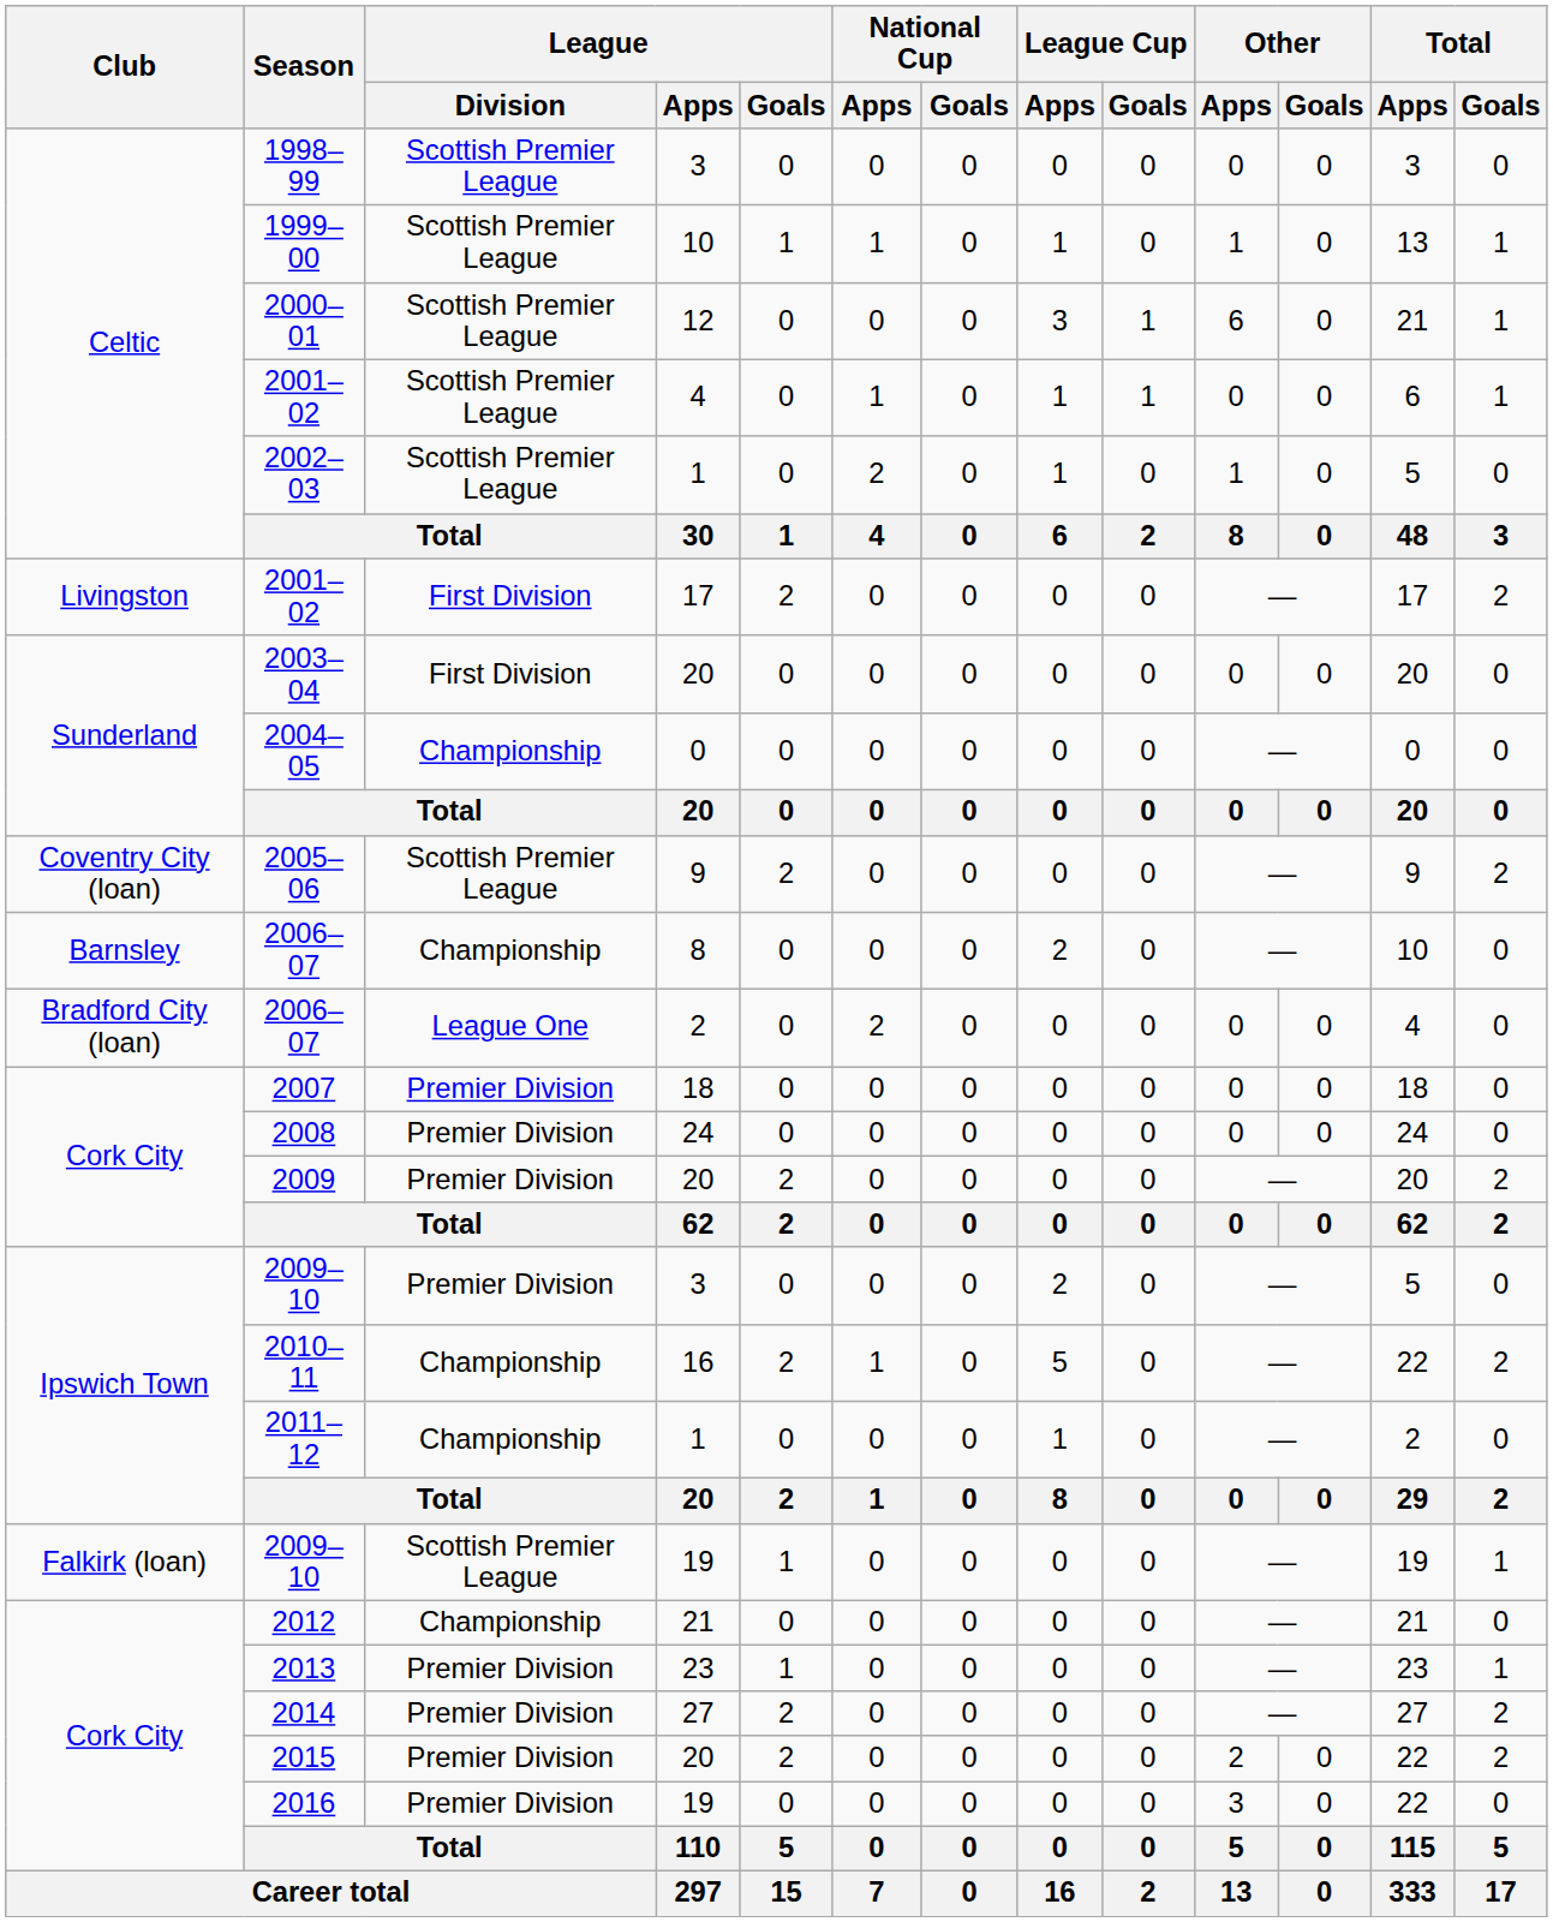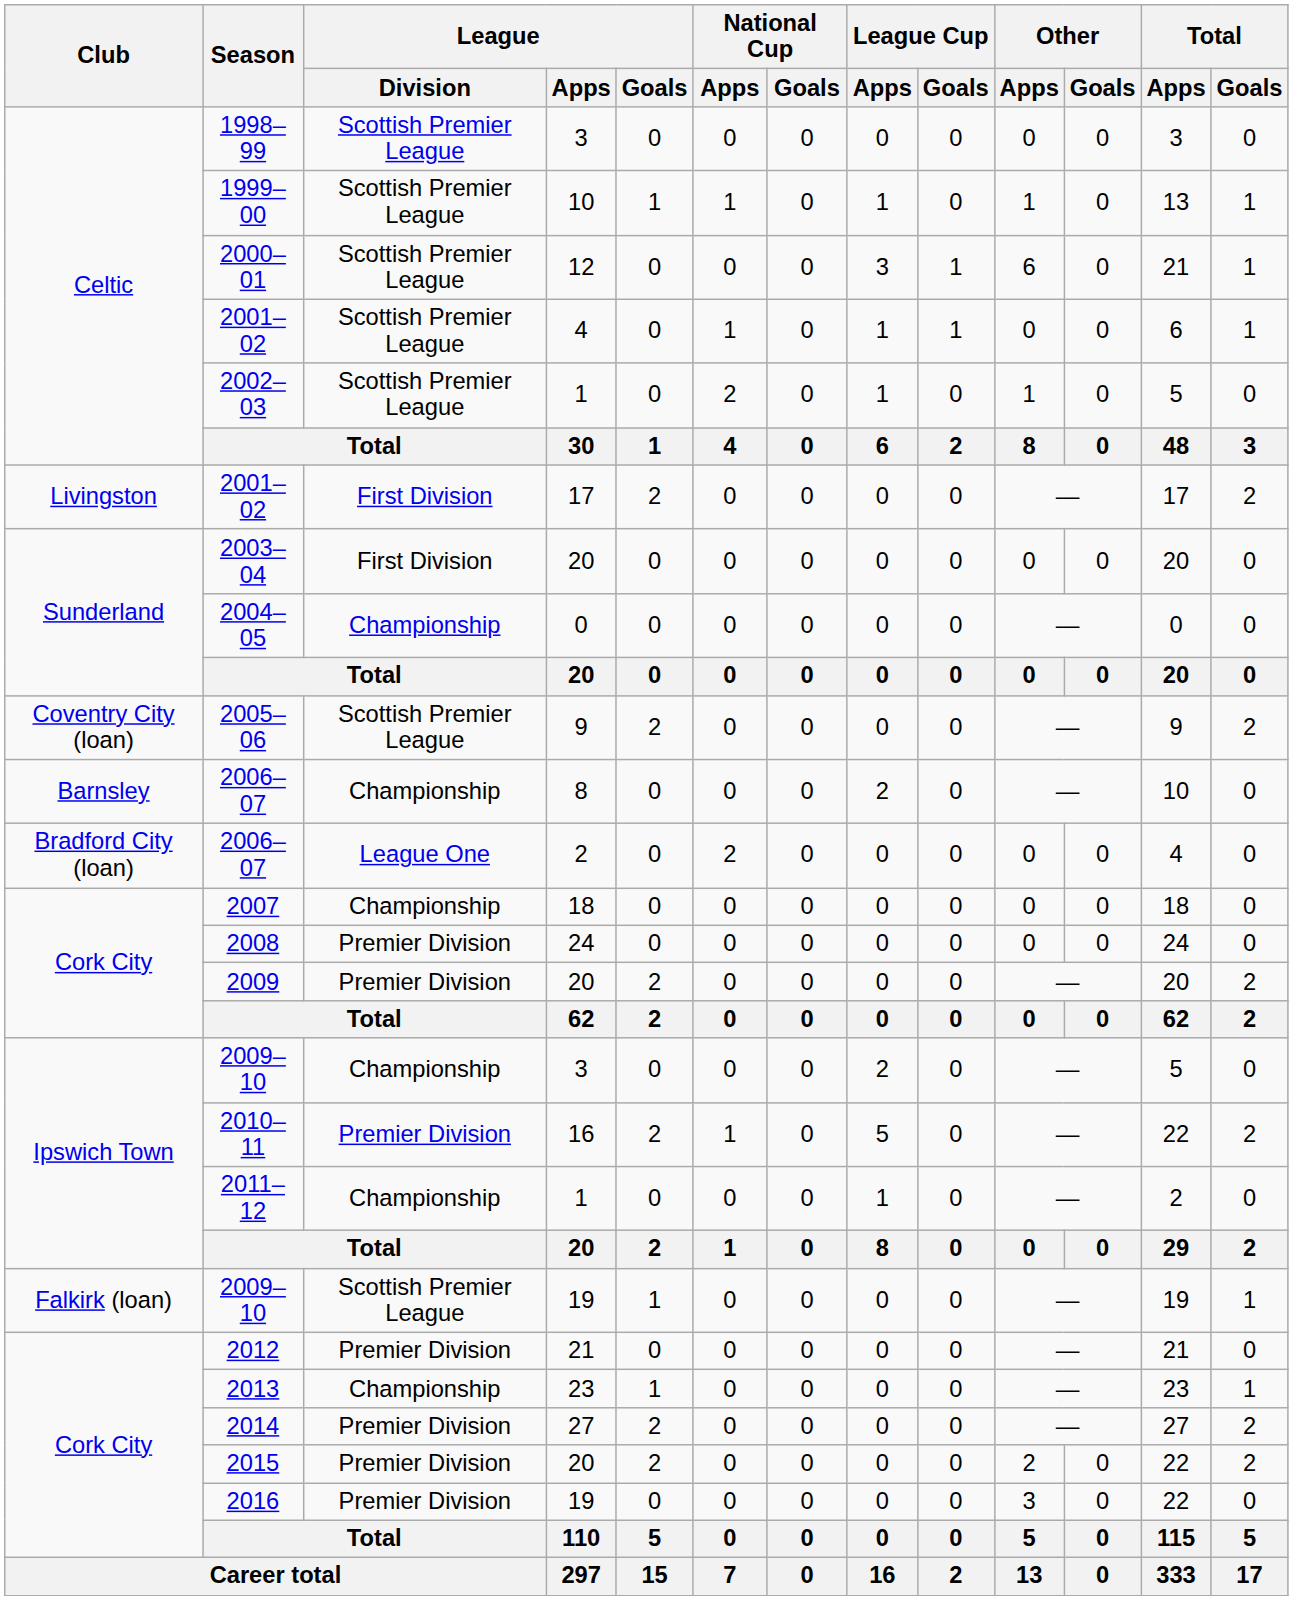 <table class=wikitable style="text-align:center;">
 <tr>
 <th rowspan=2>Club</th>
 <th rowspan=2>Season</th>
 <th colspan=3>League</th>
 <th colspan=2>National Cup</th>
 <th colspan=2>League Cup</th>
 <th colspan=2>Other</th>
 <th colspan=2>Total</th>
 </tr>
 <tr>
 <th>Division</th>
 <th>Apps</th>
 <th>Goals</th>
 <th>Apps</th>
 <th>Goals</th>
 <th>Apps</th>
 <th>Goals</th>
 <th>Apps</th>
 <th>Goals</th>
 <th>Apps</th>
 <th>Goals</th>
 </tr>
 <tr>
 <td rowspan="6"><a href='#'>Celtic</a></td>
 <td><a href='#'>1998–99</a></td>
 <td><a href='#'>Scottish Premier League</a></td>
 <td>3</td>
 <td>0</td>
 <td>0</td>
 <td>0</td>
 <td>0</td>
 <td>0</td>
 <td>0</td>
 <td>0</td>
 <td>3</td>
 <td>0</td>
 </tr>
 <tr>
 <td><a href='#'>1999–00</a></td>
 <td>Scottish Premier League</td>
 <td>10</td>
 <td>1</td>
 <td>1</td>
 <td>0</td>
 <td>1</td>
 <td>0</td>
 <td>1</td>
 <td>0</td>
 <td>13</td>
 <td>1</td>
 </tr>
 <tr>
 <td><a href='#'>2000–01</a></td>
 <td>Scottish Premier League</td>
 <td>12</td>
 <td>0</td>
 <td>0</td>
 <td>0</td>
 <td>3</td>
 <td>1</td>
 <td>6</td>
 <td>0</td>
 <td>21</td>
 <td>1</td>
 </tr>
 <tr>
 <td><a href='#'>2001–02</a></td>
 <td>Scottish Premier League</td>
 <td>4</td>
 <td>0</td>
 <td>1</td>
 <td>0</td>
 <td>1</td>
 <td>1</td>
 <td>0</td>
 <td>0</td>
 <td>6</td>
 <td>1</td>
 </tr>
 <tr>
 <td><a href='#'>2002–03</a></td>
 <td>Scottish Premier League</td>
 <td>1</td>
 <td>0</td>
 <td>2</td>
 <td>0</td>
 <td>1</td>
 <td>0</td>
 <td>1</td>
 <td>0</td>
 <td>5</td>
 <td>0</td>
 </tr>
 <tr>
 <th colspan=2>Total</th>
 <th>30</th>
 <th>1</th>
 <th>4</th>
 <th>0</th>
 <th>6</th>
 <th>2</th>
 <th>8</th>
 <th>0</th>
 <th>48</th>
 <th>3</th>
 </tr>
 <tr>
 <td><a href='#'>Livingston</a></td>
 <td><a href='#'>2001–02</a></td>
 <td><a href='#'>First Division</a></td>
 <td>17</td>
 <td>2</td>
 <td>0</td>
 <td>0</td>
 <td>0</td>
 <td>0</td>
 <td colspan="2">—</td>
 <td>17</td>
 <td>2</td>
 </tr>
 <tr>
 <td rowspan="3"><a href='#'>Sunderland</a></td>
 <td><a href='#'>2003–04</a></td>
 <td>First Division</td>
 <td>20</td>
 <td>0</td>
 <td>0</td>
 <td>0</td>
 <td>0</td>
 <td>0</td>
 <td>0</td>
 <td>0</td>
 <td>20</td>
 <td>0</td>
 </tr>
 <tr>
 <td><a href='#'>2004–05</a></td>
 <td><a href='#'>Championship</a></td>
 <td>0</td>
 <td>0</td>
 <td>0</td>
 <td>0</td>
 <td>0</td>
 <td>0</td>
 <td colspan="2">—</td>
 <td>0</td>
 <td>0</td>
 </tr>
 <tr>
 <th colspan=2>Total</th>
 <th>20</th>
 <th>0</th>
 <th>0</th>
 <th>0</th>
 <th>0</th>
 <th>0</th>
 <th>0</th>
 <th>0</th>
 <th>20</th>
 <th>0</th>
 </tr>
 <tr>
 <td><a href='#'>Coventry City</a> (loan)</td>
 <td><a href='#'>2005–06</a></td>
 <td>Scottish Premier League</td>
 <td>9</td>
 <td>2</td>
 <td>0</td>
 <td>0</td>
 <td>0</td>
 <td>0</td>
 <td colspan="2">—</td>
 <td>9</td>
 <td>2</td>
 </tr>
 <tr>
 <td><a href='#'>Barnsley</a></td>
 <td><a href='#'>2006–07</a></td>
 <td>Championship</td>
 <td>8</td>
 <td>0</td>
 <td>0</td>
 <td>0</td>
 <td>2</td>
 <td>0</td>
 <td colspan="2">—</td>
 <td>10</td>
 <td>0</td>
 </tr>
 <tr>
 <td><a href='#'>Bradford City</a> (loan)</td>
 <td><a href='#'>2006–07</a></td>
 <td><a href='#'>League One</a></td>
 <td>2</td>
 <td>0</td>
 <td>2</td>
 <td>0</td>
 <td>0</td>
 <td>0</td>
 <td>0</td>
 <td>0</td>
 <td>4</td>
 <td>0</td>
 </tr>
 <tr>
 <td rowspan="4"><a href='#'>Cork City</a></td>
 <td><a href='#'>2007</a></td>
-<td><a href='#'>Premier Division</a></td>
+<td>Championship</td>
 <td>18</td>
 <td>0</td>
 <td>0</td>
 <td>0</td>
 <td>0</td>
 <td>0</td>
 <td>0</td>
 <td>0</td>
 <td>18</td>
 <td>0</td>
 </tr>
 <tr>
 <td><a href='#'>2008</a></td>
 <td>Premier Division</td>
 <td>24</td>
 <td>0</td>
 <td>0</td>
 <td>0</td>
 <td>0</td>
 <td>0</td>
 <td>0</td>
 <td>0</td>
 <td>24</td>
 <td>0</td>
 </tr>
 <tr>
 <td><a href='#'>2009</a></td>
 <td>Premier Division</td>
 <td>20</td>
 <td>2</td>
 <td>0</td>
 <td>0</td>
 <td>0</td>
 <td>0</td>
 <td colspan="2">—</td>
 <td>20</td>
 <td>2</td>
 </tr>
 <tr>
 <th colspan=2>Total</th>
 <th>62</th>
 <th>2</th>
 <th>0</th>
 <th>0</th>
 <th>0</th>
 <th>0</th>
 <th>0</th>
 <th>0</th>
 <th>62</th>
 <th>2</th>
 </tr>
 <tr>
 <td rowspan="4"><a href='#'>Ipswich Town</a></td>
 <td><a href='#'>2009–10</a></td>
-<td>Premier Division</td>
+<td>Championship</td>
 <td>3</td>
 <td>0</td>
 <td>0</td>
 <td>0</td>
 <td>2</td>
 <td>0</td>
 <td colspan="2">—</td>
 <td>5</td>
 <td>0</td>
 </tr>
 <tr>
 <td><a href='#'>2010–11</a></td>
-<td>Championship</td>
+<td><a href='#'>Premier Division</a></td>
 <td>16</td>
 <td>2</td>
 <td>1</td>
 <td>0</td>
 <td>5</td>
 <td>0</td>
 <td colspan="2">—</td>
 <td>22</td>
 <td>2</td>
 </tr>
 <tr>
 <td><a href='#'>2011–12</a></td>
 <td>Championship</td>
 <td>1</td>
 <td>0</td>
 <td>0</td>
 <td>0</td>
 <td>1</td>
 <td>0</td>
 <td colspan="2">—</td>
 <td>2</td>
 <td>0</td>
 </tr>
 <tr>
 <th colspan=2>Total</th>
 <th>20</th>
 <th>2</th>
 <th>1</th>
 <th>0</th>
 <th>8</th>
 <th>0</th>
 <th>0</th>
 <th>0</th>
 <th>29</th>
 <th>2</th>
 </tr>
 <tr>
 <td><a href='#'>Falkirk</a> (loan)</td>
 <td><a href='#'>2009–10</a></td>
 <td>Scottish Premier League</td>
 <td>19</td>
 <td>1</td>
 <td>0</td>
 <td>0</td>
 <td>0</td>
 <td>0</td>
 <td colspan="2">—</td>
 <td>19</td>
 <td>1</td>
 </tr>
 <tr>
 <td rowspan="6"><a href='#'>Cork City</a></td>
 <td><a href='#'>2012</a></td>
-<td>Championship</td>
+<td>Premier Division</td>
 <td>21</td>
 <td>0</td>
 <td>0</td>
 <td>0</td>
 <td>0</td>
 <td>0</td>
 <td colspan="2">—</td>
 <td>21</td>
 <td>0</td>
 </tr>
 <tr>
 <td><a href='#'>2013</a></td>
-<td>Premier Division</td>
+<td>Championship</td>
 <td>23</td>
 <td>1</td>
 <td>0</td>
 <td>0</td>
 <td>0</td>
 <td>0</td>
 <td colspan="2">—</td>
 <td>23</td>
 <td>1</td>
 </tr>
 <tr>
 <td><a href='#'>2014</a></td>
 <td>Premier Division</td>
 <td>27</td>
 <td>2</td>
 <td>0</td>
 <td>0</td>
 <td>0</td>
 <td>0</td>
 <td colspan="2">—</td>
 <td>27</td>
 <td>2</td>
 </tr>
 <tr>
 <td><a href='#'>2015</a></td>
 <td>Premier Division</td>
 <td>20</td>
 <td>2</td>
 <td>0</td>
 <td>0</td>
 <td>0</td>
 <td>0</td>
 <td>2</td>
 <td>0</td>
 <td>22</td>
 <td>2</td>
 </tr>
 <tr>
 <td><a href='#'>2016</a></td>
 <td>Premier Division</td>
 <td>19</td>
 <td>0</td>
 <td>0</td>
 <td>0</td>
 <td>0</td>
 <td>0</td>
 <td>3</td>
 <td>0</td>
 <td>22</td>
 <td>0</td>
 </tr>
 <tr>
 <th colspan=2>Total</th>
 <th>110</th>
 <th>5</th>
 <th>0</th>
 <th>0</th>
 <th>0</th>
 <th>0</th>
 <th>5</th>
 <th>0</th>
 <th>115</th>
 <th>5</th>
 </tr>
 <tr>
 <th colspan=3>Career total</th>
 <th>297</th>
 <th>15</th>
 <th>7</th>
 <th>0</th>
 <th>16</th>
 <th>2</th>
 <th>13</th>
 <th>0</th>
 <th>333</th>
 <th>17</th>
 </tr>
 </table>
